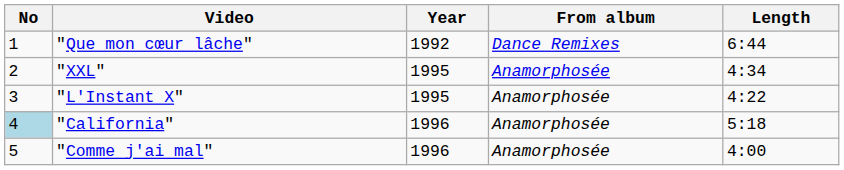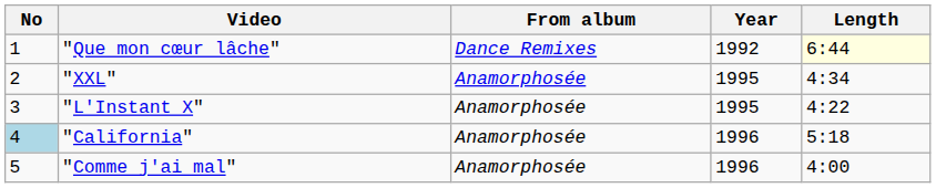 <table class="wikitable" width="75%" border="1">
 <tr>
 <th>No</th>
 <th>Video</th>
+<th>From album</th>
 <th>Year</th>
-<th>From album</th>
 <th>Length</th>
 </tr>
 <tr>
 <td>1</td>
 <td>"<a href='#'>Que mon cœur lâche</a>"</td>
+<td><em><a href='#'>Dance Remixes</a></em></td>
 <td>1992</td>
-<td><em><a href='#'>Dance Remixes</a></em></td>
-<td>6:44</td>
+<td style="background: lightyellow;">6:44</td>
 </tr>
 <tr>
 <td>2</td>
 <td>"<a href='#'>XXL</a>"</td>
+<td><em><a href='#'>Anamorphosée</a></em></td>
 <td>1995</td>
-<td><em><a href='#'>Anamorphosée</a></em></td>
 <td>4:34</td>
 </tr>
 <tr>
 <td>3</td>
 <td>"<a href='#'>L'Instant X</a>"</td>
+<td><em>Anamorphosée</em></td>
 <td>1995</td>
-<td><em>Anamorphosée</em></td>
 <td>4:22</td>
 </tr>
 <tr>
 <td style="background: lightblue;">4</td>
 <td>"<a href='#'>California</a>"</td>
+<td><em>Anamorphosée</em></td>
 <td>1996</td>
-<td><em>Anamorphosée</em></td>
 <td>5:18</td>
 </tr>
 <tr>
 <td>5</td>
 <td>"<a href='#'>Comme j'ai mal</a>"</td>
+<td><em>Anamorphosée</em></td>
 <td>1996</td>
-<td><em>Anamorphosée</em></td>
 <td>4:00</td>
 </tr>
 </table>
